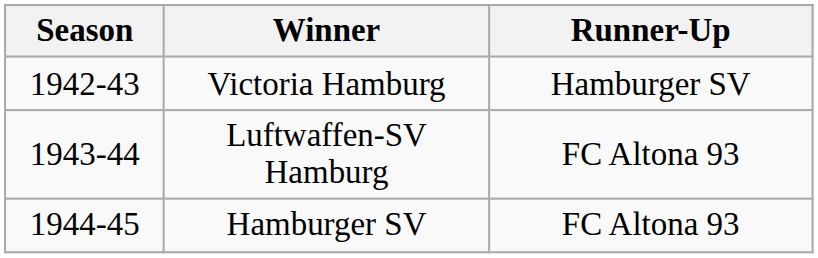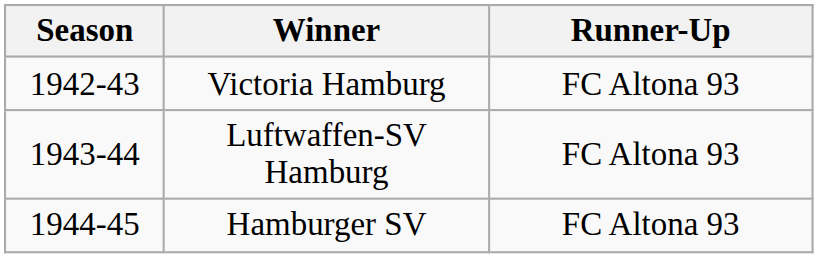 <table class="wikitable">
 <tr align="center" bgcolor="#dfdfdf">
 <th width="70">Season</th>
 <th width="150">Winner</th>
 <th width="150">Runner-Up</th>
 </tr>
 <tr align="center">
 <td>1942-43</td>
 <td>Victoria Hamburg</td>
-<td>Hamburger SV</td>
+<td>FC Altona 93</td>
 </tr>
 <tr align="center">
 <td>1943-44</td>
 <td>Luftwaffen-SV Hamburg</td>
 <td>FC Altona 93</td>
 </tr>
 <tr align="center">
 <td>1944-45</td>
 <td>Hamburger SV</td>
 <td>FC Altona 93</td>
 </tr>
 </table>
